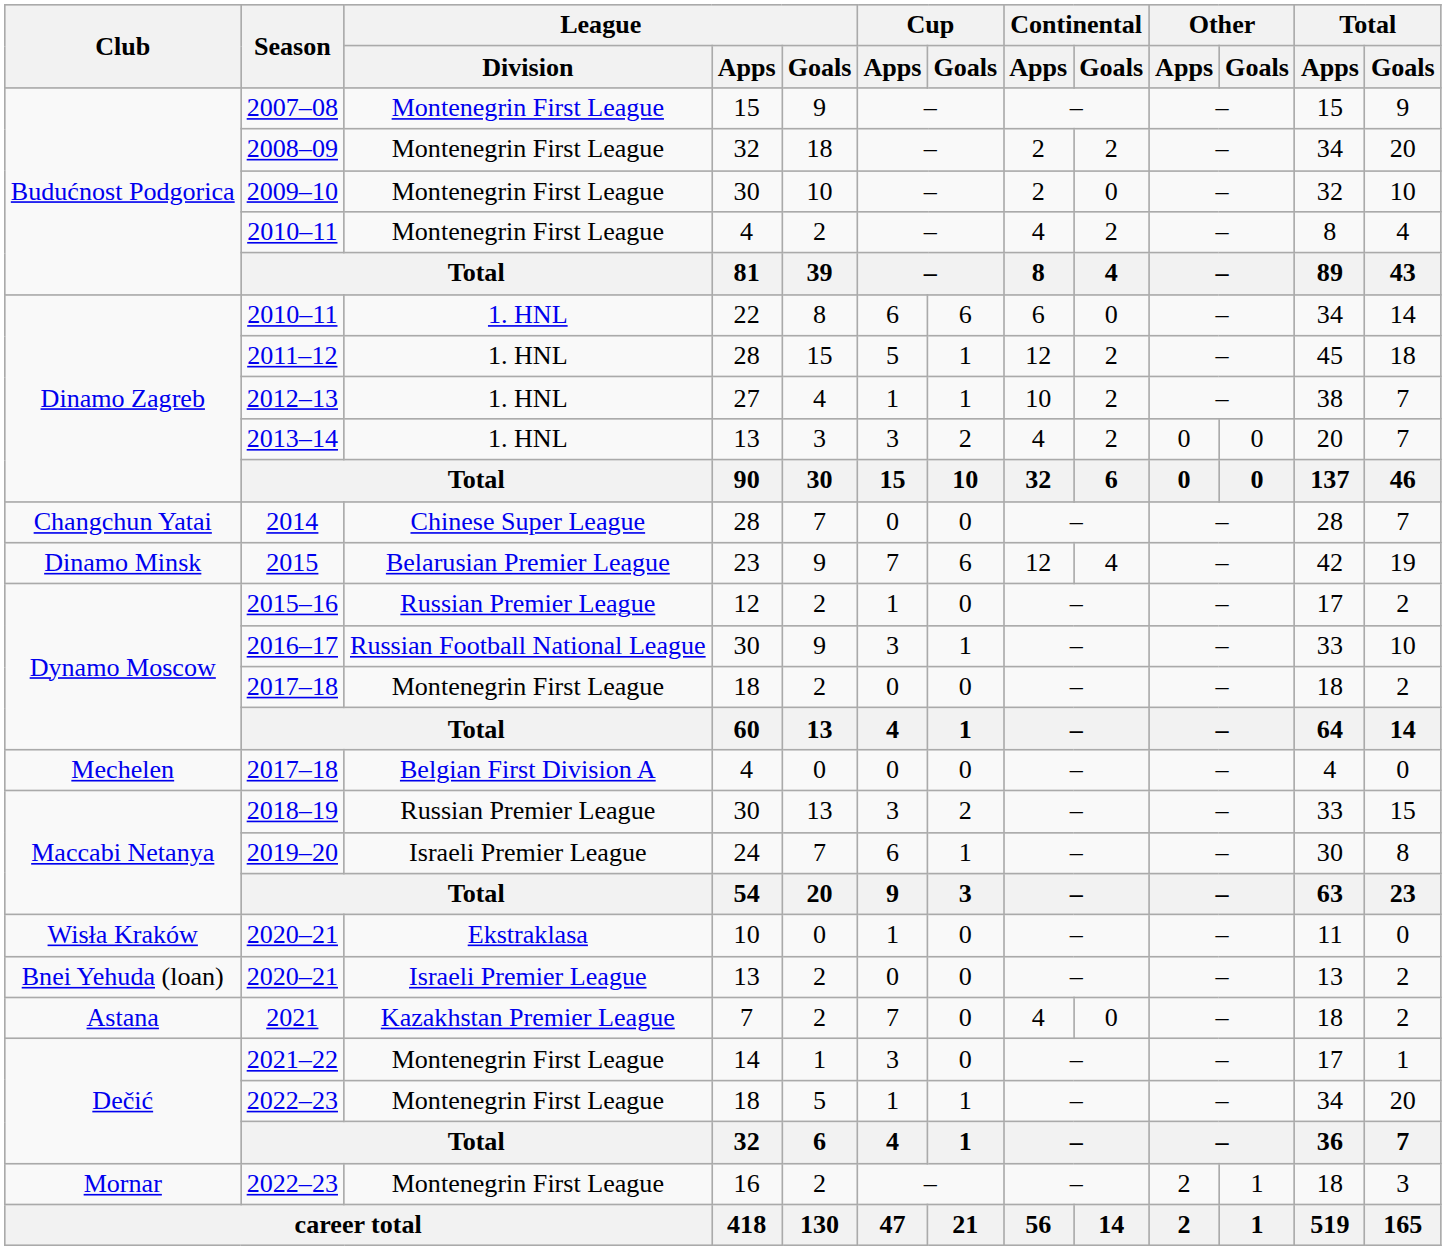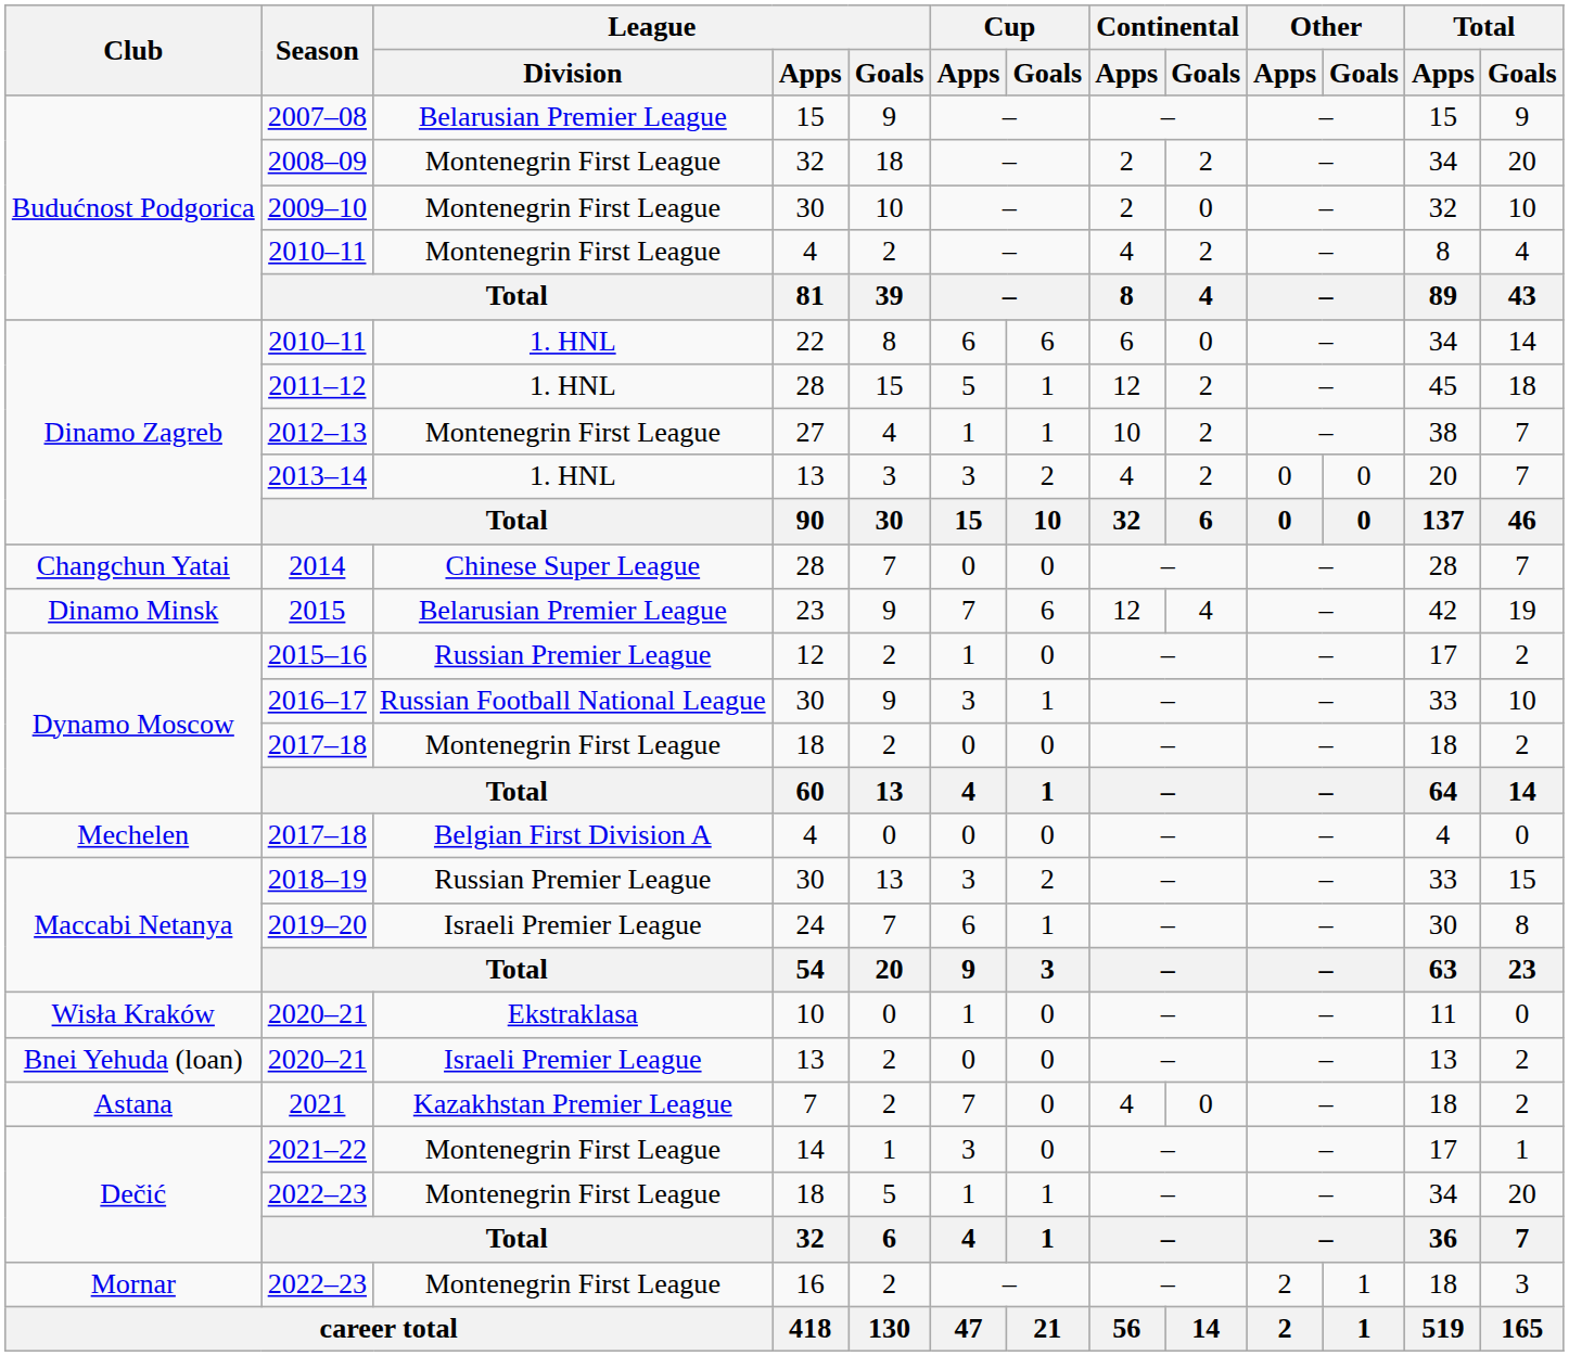 <table class="wikitable" style="text-align:center">
 <tr>
 <th rowspan="2">Club</th>
 <th rowspan="2">Season</th>
 <th colspan="3">League</th>
 <th colspan="2">Cup</th>
 <th colspan="2">Continental</th>
 <th colspan="2">Other</th>
 <th colspan="2">Total</th>
 </tr>
 <tr>
 <th>Division</th>
 <th>Apps</th>
 <th>Goals</th>
 <th>Apps</th>
 <th>Goals</th>
 <th>Apps</th>
 <th>Goals</th>
 <th>Apps</th>
 <th>Goals</th>
 <th>Apps</th>
 <th>Goals</th>
 </tr>
 <tr>
 <td rowspan="5"><a href='#'>Budućnost Podgorica</a></td>
 <td><a href='#'>2007–08</a></td>
-<td><a href='#'>Montenegrin First League</a></td>
+<td><a href='#'>Belarusian Premier League</a></td>
 <td>15</td>
 <td>9</td>
 <td colspan="2">–</td>
 <td colspan="2">–</td>
 <td colspan="2">–</td>
 <td>15</td>
 <td>9</td>
 </tr>
 <tr>
 <td><a href='#'>2008–09</a></td>
 <td>Montenegrin First League</td>
 <td>32</td>
 <td>18</td>
 <td colspan="2">–</td>
 <td>2</td>
 <td>2</td>
 <td colspan="2">–</td>
 <td>34</td>
 <td>20</td>
 </tr>
 <tr>
 <td><a href='#'>2009–10</a></td>
 <td>Montenegrin First League</td>
 <td>30</td>
 <td>10</td>
 <td colspan="2">–</td>
 <td>2</td>
 <td>0</td>
 <td colspan="2">–</td>
 <td>32</td>
 <td>10</td>
 </tr>
 <tr>
 <td><a href='#'>2010–11</a></td>
 <td>Montenegrin First League</td>
 <td>4</td>
 <td>2</td>
 <td colspan="2">–</td>
 <td>4</td>
 <td>2</td>
 <td colspan="2">–</td>
 <td>8</td>
 <td>4</td>
 </tr>
 <tr>
 <th colspan="2">Total</th>
 <th>81</th>
 <th>39</th>
 <th colspan="2">–</th>
 <th>8</th>
 <th>4</th>
 <th colspan="2">–</th>
 <th>89</th>
 <th>43</th>
 </tr>
 <tr>
 <td rowspan="5"><a href='#'>Dinamo Zagreb</a></td>
 <td><a href='#'>2010–11</a></td>
 <td><a href='#'>1. HNL</a></td>
 <td>22</td>
 <td>8</td>
 <td>6</td>
 <td>6</td>
 <td>6</td>
 <td>0</td>
 <td colspan="2">–</td>
 <td>34</td>
 <td>14</td>
 </tr>
 <tr>
 <td><a href='#'>2011–12</a></td>
 <td>1. HNL</td>
 <td>28</td>
 <td>15</td>
 <td>5</td>
 <td>1</td>
 <td>12</td>
 <td>2</td>
 <td colspan="2">–</td>
 <td>45</td>
 <td>18</td>
 </tr>
 <tr>
 <td><a href='#'>2012–13</a></td>
-<td>1. HNL</td>
+<td>Montenegrin First League</td>
 <td>27</td>
 <td>4</td>
 <td>1</td>
 <td>1</td>
 <td>10</td>
 <td>2</td>
 <td colspan="2">–</td>
 <td>38</td>
 <td>7</td>
 </tr>
 <tr>
 <td><a href='#'>2013–14</a></td>
 <td>1. HNL</td>
 <td>13</td>
 <td>3</td>
 <td>3</td>
 <td>2</td>
 <td>4</td>
 <td>2</td>
 <td>0</td>
 <td>0</td>
 <td>20</td>
 <td>7</td>
 </tr>
 <tr>
 <th colspan="2">Total</th>
 <th>90</th>
 <th>30</th>
 <th>15</th>
 <th>10</th>
 <th>32</th>
 <th>6</th>
 <th>0</th>
 <th>0</th>
 <th>137</th>
 <th>46</th>
 </tr>
 <tr>
 <td><a href='#'>Changchun Yatai</a></td>
 <td><a href='#'>2014</a></td>
 <td><a href='#'>Chinese Super League</a></td>
 <td>28</td>
 <td>7</td>
 <td>0</td>
 <td>0</td>
 <td colspan="2">–</td>
 <td colspan="2">–</td>
 <td>28</td>
 <td>7</td>
 </tr>
 <tr>
 <td><a href='#'>Dinamo Minsk</a></td>
 <td><a href='#'>2015</a></td>
 <td><a href='#'>Belarusian Premier League</a></td>
 <td>23</td>
 <td>9</td>
 <td>7</td>
 <td>6</td>
 <td>12</td>
 <td>4</td>
 <td colspan="2">–</td>
 <td>42</td>
 <td>19</td>
 </tr>
 <tr>
 <td rowspan="4"><a href='#'>Dynamo Moscow</a></td>
 <td><a href='#'>2015–16</a></td>
 <td><a href='#'>Russian Premier League</a></td>
 <td>12</td>
 <td>2</td>
 <td>1</td>
 <td>0</td>
 <td colspan="2">–</td>
 <td colspan="2">–</td>
 <td>17</td>
 <td>2</td>
 </tr>
 <tr>
 <td><a href='#'>2016–17</a></td>
 <td><a href='#'>Russian Football National League</a></td>
 <td>30</td>
 <td>9</td>
 <td>3</td>
 <td>1</td>
 <td colspan="2">–</td>
 <td colspan="2">–</td>
 <td>33</td>
 <td>10</td>
 </tr>
 <tr>
 <td><a href='#'>2017–18</a></td>
 <td>Montenegrin First League</td>
 <td>18</td>
 <td>2</td>
 <td>0</td>
 <td>0</td>
 <td colspan="2">–</td>
 <td colspan="2">–</td>
 <td>18</td>
 <td>2</td>
 </tr>
 <tr>
 <th colspan="2">Total</th>
 <th>60</th>
 <th>13</th>
 <th>4</th>
 <th>1</th>
 <th colspan="2">–</th>
 <th colspan="2">–</th>
 <th>64</th>
 <th>14</th>
 </tr>
 <tr>
 <td><a href='#'>Mechelen</a></td>
 <td><a href='#'>2017–18</a></td>
 <td><a href='#'>Belgian First Division A</a></td>
 <td>4</td>
 <td>0</td>
 <td>0</td>
 <td>0</td>
 <td colspan="2">–</td>
 <td colspan="2">–</td>
 <td>4</td>
 <td>0</td>
 </tr>
 <tr>
 <td rowspan="3" valign=center><a href='#'>Maccabi Netanya</a></td>
 <td><a href='#'>2018–19</a></td>
 <td>Russian Premier League</td>
 <td>30</td>
 <td>13</td>
 <td>3</td>
 <td>2</td>
 <td colspan="2">–</td>
 <td colspan="2">–</td>
 <td>33</td>
 <td>15</td>
 </tr>
 <tr>
 <td><a href='#'>2019–20</a></td>
 <td>Israeli Premier League</td>
 <td>24</td>
 <td>7</td>
 <td>6</td>
 <td>1</td>
 <td colspan="2">–</td>
 <td colspan="2">–</td>
 <td>30</td>
 <td>8</td>
 </tr>
 <tr>
 <th colspan="2">Total</th>
 <th>54</th>
 <th>20</th>
 <th>9</th>
 <th>3</th>
 <th colspan="2">–</th>
 <th colspan="2">–</th>
 <th>63</th>
 <th>23</th>
 </tr>
 <tr>
 <td rowspan="1" valign=center><a href='#'>Wisła Kraków</a></td>
 <td><a href='#'>2020–21</a></td>
 <td><a href='#'>Ekstraklasa</a></td>
 <td>10</td>
 <td>0</td>
 <td>1</td>
 <td>0</td>
 <td colspan="2">–</td>
 <td colspan="2">–</td>
 <td>11</td>
 <td>0</td>
 </tr>
 <tr>
 <td rowspan="1" valign=center><a href='#'>Bnei Yehuda</a> (loan)</td>
 <td><a href='#'>2020–21</a></td>
 <td><a href='#'>Israeli Premier League</a></td>
 <td>13</td>
 <td>2</td>
 <td>0</td>
 <td>0</td>
 <td colspan="2">–</td>
 <td colspan="2">–</td>
 <td>13</td>
 <td>2</td>
 </tr>
 <tr>
 <td rowspan="1" valign=center><a href='#'>Astana</a></td>
 <td><a href='#'>2021</a></td>
 <td><a href='#'>Kazakhstan Premier League</a></td>
 <td>7</td>
 <td>2</td>
 <td>7</td>
 <td>0</td>
 <td>4</td>
 <td>0</td>
 <td colspan="2">–</td>
 <td>18</td>
 <td>2</td>
 </tr>
 <tr>
 <td rowspan="3"><a href='#'>Dečić</a></td>
 <td><a href='#'>2021–22</a></td>
 <td>Montenegrin First League</td>
 <td>14</td>
 <td>1</td>
 <td>3</td>
 <td>0</td>
 <td colspan="2">–</td>
 <td colspan="2">–</td>
 <td>17</td>
 <td>1</td>
 </tr>
 <tr>
 <td><a href='#'>2022–23</a></td>
 <td>Montenegrin First League</td>
 <td>18</td>
 <td>5</td>
 <td>1</td>
 <td>1</td>
 <td colspan="2">–</td>
 <td colspan="2">–</td>
 <td>34</td>
 <td>20</td>
 </tr>
 <tr>
 <th colspan="2">Total</th>
 <th>32</th>
 <th>6</th>
 <th>4</th>
 <th>1</th>
 <th colspan="2">–</th>
 <th colspan="2">–</th>
 <th>36</th>
 <th>7</th>
 </tr>
 <tr>
 <td><a href='#'>Mornar</a></td>
 <td><a href='#'>2022–23</a></td>
 <td>Montenegrin First League</td>
 <td>16</td>
 <td>2</td>
 <td colspan="2">–</td>
 <td colspan="2">–</td>
 <td>2</td>
 <td>1</td>
 <td>18</td>
 <td>3</td>
 </tr>
 <tr>
 <th colspan="3">career total</th>
 <th>418</th>
 <th>130</th>
 <th>47</th>
 <th>21</th>
 <th>56</th>
 <th>14</th>
 <th>2</th>
 <th>1</th>
 <th>519</th>
 <th>165</th>
 </tr>
 </table>
